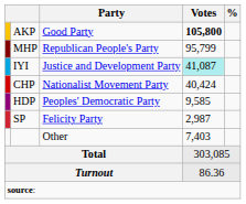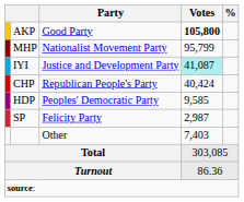 <table class="wikitable">
 <tr>
 <th colspan="2" align="center"></th>
 <th align="center">Party</th>
 <th align="center">Votes</th>
 <th align="center">%</th>
 </tr>
 <tr align="left">
 <td bgcolor="#FDC400" width="1"></td>
 <td>AKP</td>
 <td><a href='#'>Good Party</a></td>
 <td><strong>105,800</strong></td>
 <td><strong></strong></td>
 </tr>
 <tr align="left">
 <td bgcolor="#870000" width="1"></td>
 <td>MHP</td>
-<td><a href='#'>Republican People's Party</a></td>
+<td><a href='#'>Nationalist Movement Party</a></td>
 <td>95,799</td>
 <td></td>
 </tr>
 <tr align="left">
 <td bgcolor="#01A7E1" width="1"></td>
 <td>IYI</td>
 <td><a href='#'>Justice and Development Party</a></td>
 <td style="background: paleturquoise;">41,087</td>
 <td></td>
 </tr>
 <tr align="left">
 <td bgcolor="#d50000" width="1"></td>
 <td>CHP</td>
-<td><a href='#'>Nationalist Movement Party</a></td>
+<td><a href='#'>Republican People's Party</a></td>
 <td>40,424</td>
 <td></td>
 </tr>
 <tr align="left">
 <td bgcolor="#91007B" width="1"></td>
 <td>HDP</td>
 <td><a href='#'>Peoples' Democratic Party</a></td>
 <td>9,585</td>
 <td></td>
 </tr>
 <tr align="left">
 <td bgcolor="#D02433" width="1"></td>
 <td>SP</td>
 <td><a href='#'>Felicity Party</a></td>
 <td>2,987</td>
 <td></td>
 </tr>
 <tr align="left">
 <td bgcolor="" width="1"></td>
 <td></td>
 <td>Other</td>
 <td>7,403</td>
 <td></td>
 </tr>
 <tr align="left" style="background-color:#E9E9E9">
 <th colspan="3" align="center"><strong>Total</strong></th>
 <td colspan="5" align="center">303,085</td>
 </tr>
 <tr align="left" style="background-color:#E9E9E9">
 <th colspan="3" align="center"><em>Turnout</em></th>
 <td colspan="5" align="center">86.36</td>
 </tr>
 <tr>
 <td colspan="9" align="left"><small><strong>source</strong>: </small></td>
 </tr>
 </table>
